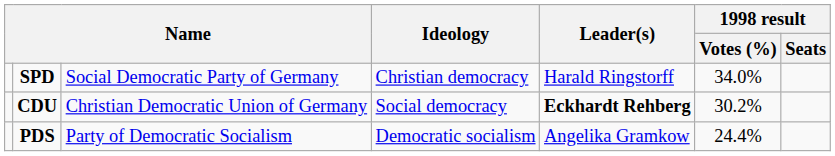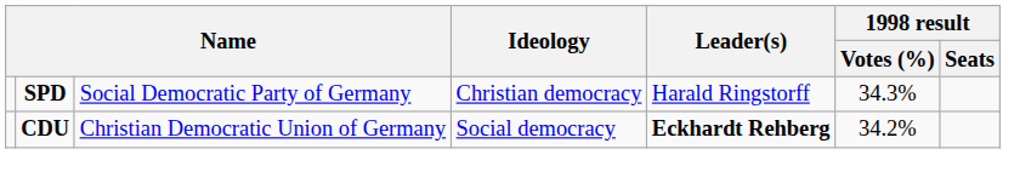 <table class="wikitable">
 <tr>
 <th rowspan=2 colspan=3>Name</th>
 <th rowspan=2>Ideology</th>
 <th rowspan=2>Leader(s)</th>
 <th colspan=2>1998 result</th>
 </tr>
 <tr>
 <th>Votes (%)</th>
 <th>Seats</th>
 </tr>
 <tr>
 <td bgcolor=></td>
 <td align=center><strong>SPD</strong></td>
 <td><a href='#'>Social Democratic Party of Germany</a><br></td>
 <td><a href='#'>Christian democracy</a></td>
 <td><a href='#'>Harald Ringstorff</a></td>
-<td align=center>34.0%</td>
+<td align=center>34.3%</td>
 <td></td>
 </tr>
 <tr>
 <td bgcolor=></td>
 <td align=center><strong>CDU</strong></td>
 <td><a href='#'>Christian Democratic Union of Germany</a><br></td>
 <td><a href='#'>Social democracy</a></td>
 <td><strong>Eckhardt Rehberg</strong></td>
-<td align=center>30.2%</td>
-<td></td>
-</tr>
-<tr>
-<td bgcolor=></td>
-<td align=center><strong>PDS</strong></td>
-<td><a href='#'>Party of Democratic Socialism</a><br></td>
-<td><a href='#'>Democratic socialism</a></td>
-<td><a href='#'>Angelika Gramkow</a></td>
-<td align=center>24.4%</td>
+<td align=center>34.2%</td>
 <td></td>
 </tr>
 </table>
